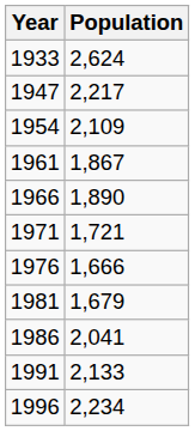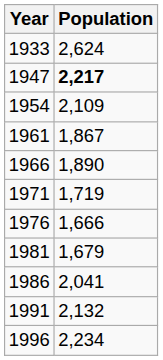 <table class="wikitable">
 <tr>
 <th>Year</th>
 <th>Population</th>
 </tr>
 <tr>
 <td>1933</td>
 <td>2,624</td>
 </tr>
 <tr>
 <td>1947</td>
-<td>2,217</td>
+<td><strong>2,217</strong></td>
 </tr>
 <tr>
 <td>1954</td>
 <td>2,109</td>
 </tr>
 <tr>
 <td>1961</td>
 <td>1,867</td>
 </tr>
 <tr>
 <td>1966</td>
 <td>1,890</td>
 </tr>
 <tr>
 <td>1971</td>
-<td>1,721</td>
+<td>1,719</td>
 </tr>
 <tr>
 <td>1976</td>
 <td>1,666</td>
 </tr>
 <tr>
 <td>1981</td>
 <td>1,679</td>
 </tr>
 <tr>
 <td>1986</td>
 <td>2,041</td>
 </tr>
 <tr>
 <td>1991</td>
-<td>2,133</td>
+<td>2,132</td>
 </tr>
 <tr>
 <td>1996</td>
 <td>2,234</td>
 </tr>
 </table>
